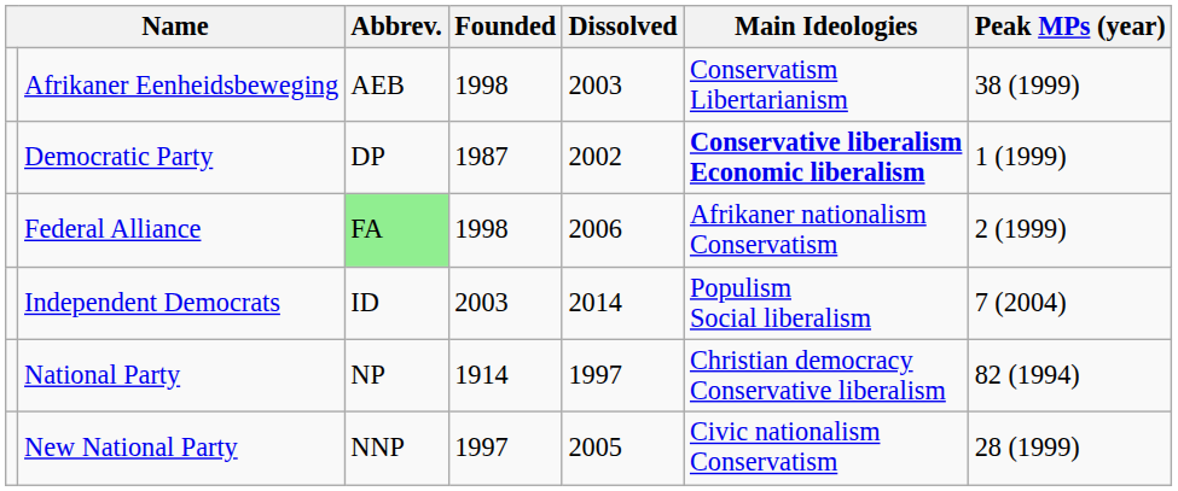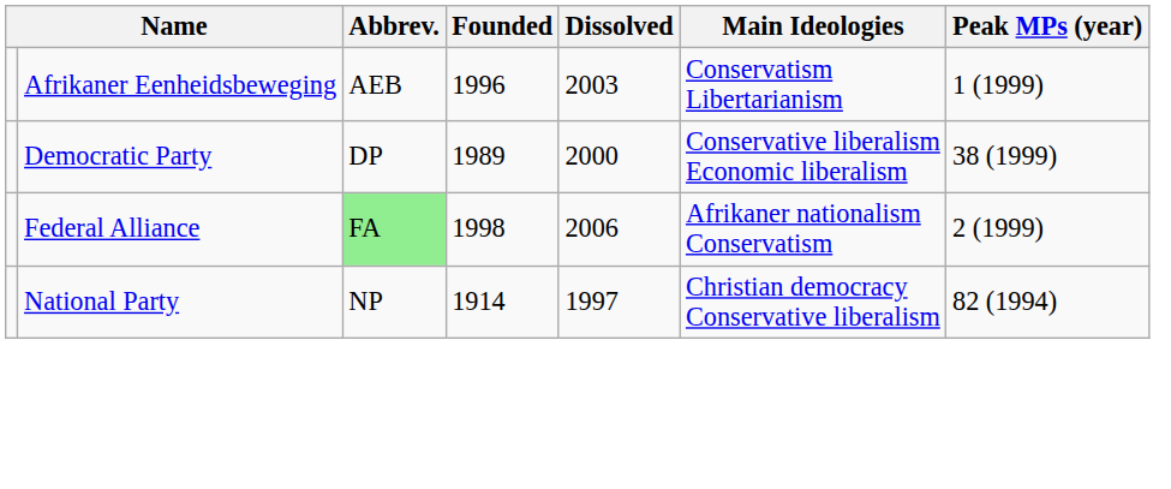 <table class="wikitable">
 <tr>
 <th colspan="2">Name</th>
 <th>Abbrev.</th>
 <th>Founded</th>
 <th>Dissolved</th>
 <th>Main Ideologies</th>
 <th>Peak <a href='#'>MPs</a> (year)</th>
 </tr>
 <tr>
 <td></td>
 <td><a href='#'>Afrikaner Eenheidsbeweging</a><br><small></small></td>
 <td>AEB</td>
-<td>1998</td>
+<td>1996</td>
 <td>2003</td>
 <td><a href='#'>Conservatism</a><br><a href='#'>Libertarianism</a></td>
-<td>38 (1999)</td>
+<td>1 (1999)</td>
 </tr>
 <tr>
 <td bgcolor=></td>
 <td><a href='#'>Democratic Party</a><br><small></small></td>
 <td>DP</td>
-<td>1987</td>
-<td>2002</td>
-<td><strong><a href='#'>Conservative liberalism</a><br><a href='#'>Economic liberalism</a></strong></td>
-<td>1 (1999)</td>
+<td>1989</td>
+<td>2000</td>
+<td><a href='#'>Conservative liberalism</a><br><a href='#'>Economic liberalism</a></td>
+<td>38 (1999)</td>
 </tr>
 <tr>
 <td></td>
 <td><a href='#'>Federal Alliance</a><br><small></small></td>
 <td style="background: lightgreen;">FA</td>
 <td>1998</td>
 <td>2006</td>
 <td><a href='#'>Afrikaner nationalism</a><br><a href='#'>Conservatism</a></td>
 <td>2 (1999)</td>
 </tr>
 <tr>
 <td bgcolor=></td>
-<td><a href='#'>Independent Democrats</a></td>
-<td>ID</td>
-<td>2003</td>
-<td>2014</td>
-<td><a href='#'>Populism</a><br><a href='#'>Social liberalism</a></td>
-<td>7 (2004)</td>
-</tr>
-<tr>
-<td bgcolor=></td>
 <td><a href='#'>National Party</a><br><small></small></td>
 <td>NP</td>
 <td>1914</td>
 <td>1997</td>
 <td><a href='#'>Christian democracy</a><br><a href='#'>Conservative liberalism</a></td>
 <td>82 (1994)</td>
 </tr>
-<tr>
-<td bgcolor=></td>
-<td><a href='#'>New National Party</a><br><small></small></td>
-<td>NNP</td>
-<td>1997</td>
-<td>2005</td>
-<td><a href='#'>Civic nationalism</a><br><a href='#'>Conservatism</a></td>
-<td>28 (1999)</td>
-</tr>
 </table>
